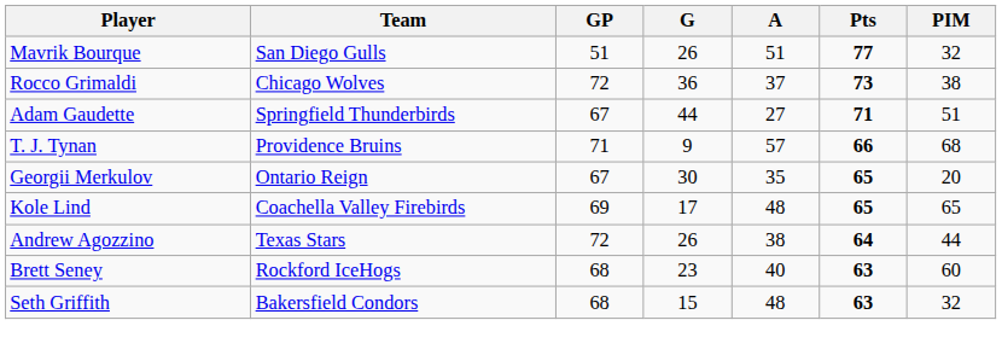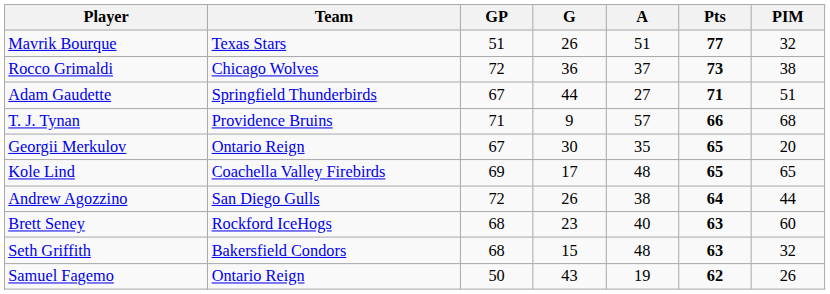 <table class="wikitable sortable" style="text-align:center">
 <tr>
 <th style="width:12em">Player</th>
 <th style="width:15em">Team</th>
 <th style="width:4em">GP</th>
 <th style="width:4em">G</th>
 <th style="width:4em">A</th>
 <th style="width:4em">Pts</th>
 <th style="width:4em">PIM</th>
 </tr>
 <tr>
 <td align=left><a href='#'>Mavrik Bourque</a></td>
-<td align=left><a href='#'>San Diego Gulls</a></td>
+<td align=left><a href='#'>Texas Stars</a></td>
 <td>51</td>
 <td>26</td>
 <td>51</td>
 <td><strong>77</strong></td>
 <td>32</td>
 </tr>
 <tr>
 <td align=left><a href='#'>Rocco Grimaldi</a></td>
 <td align=left><a href='#'>Chicago Wolves</a></td>
 <td>72</td>
 <td>36</td>
 <td>37</td>
 <td><strong>73</strong></td>
 <td>38</td>
 </tr>
 <tr>
 <td align=left><a href='#'>Adam Gaudette</a></td>
 <td align=left><a href='#'>Springfield Thunderbirds</a></td>
 <td>67</td>
 <td>44</td>
 <td>27</td>
 <td><strong>71</strong></td>
 <td>51</td>
 </tr>
 <tr>
 <td align=left><a href='#'>T. J. Tynan</a></td>
 <td align=left><a href='#'>Providence Bruins</a></td>
 <td>71</td>
 <td>9</td>
 <td>57</td>
 <td><strong>66</strong></td>
 <td>68</td>
 </tr>
 <tr>
 <td align=left><a href='#'>Georgii Merkulov</a></td>
 <td align=left><a href='#'>Ontario Reign</a></td>
 <td>67</td>
 <td>30</td>
 <td>35</td>
 <td><strong>65</strong></td>
 <td>20</td>
 </tr>
 <tr>
 <td align=left><a href='#'>Kole Lind</a></td>
 <td align=left><a href='#'>Coachella Valley Firebirds</a></td>
 <td>69</td>
 <td>17</td>
 <td>48</td>
 <td><strong>65</strong></td>
 <td>65</td>
 </tr>
 <tr>
 <td align=left><a href='#'>Andrew Agozzino</a></td>
-<td align=left><a href='#'>Texas Stars</a></td>
+<td align=left><a href='#'>San Diego Gulls</a></td>
 <td>72</td>
 <td>26</td>
 <td>38</td>
 <td><strong>64</strong></td>
 <td>44</td>
 </tr>
 <tr>
 <td align=left><a href='#'>Brett Seney</a></td>
 <td align=left><a href='#'>Rockford IceHogs</a></td>
 <td>68</td>
 <td>23</td>
 <td>40</td>
 <td><strong>63</strong></td>
 <td>60</td>
 </tr>
 <tr>
 <td align=left><a href='#'>Seth Griffith</a></td>
 <td align=left><a href='#'>Bakersfield Condors</a></td>
 <td>68</td>
 <td>15</td>
 <td>48</td>
 <td><strong>63</strong></td>
 <td>32</td>
 </tr>
+<tr>
+<td align=left><a href='#'>Samuel Fagemo</a></td>
+<td align=left><a href='#'>Ontario Reign</a></td>
+<td>50</td>
+<td>43</td>
+<td>19</td>
+<td><strong>62</strong></td>
+<td>26</td>
+</tr>
 </table>
